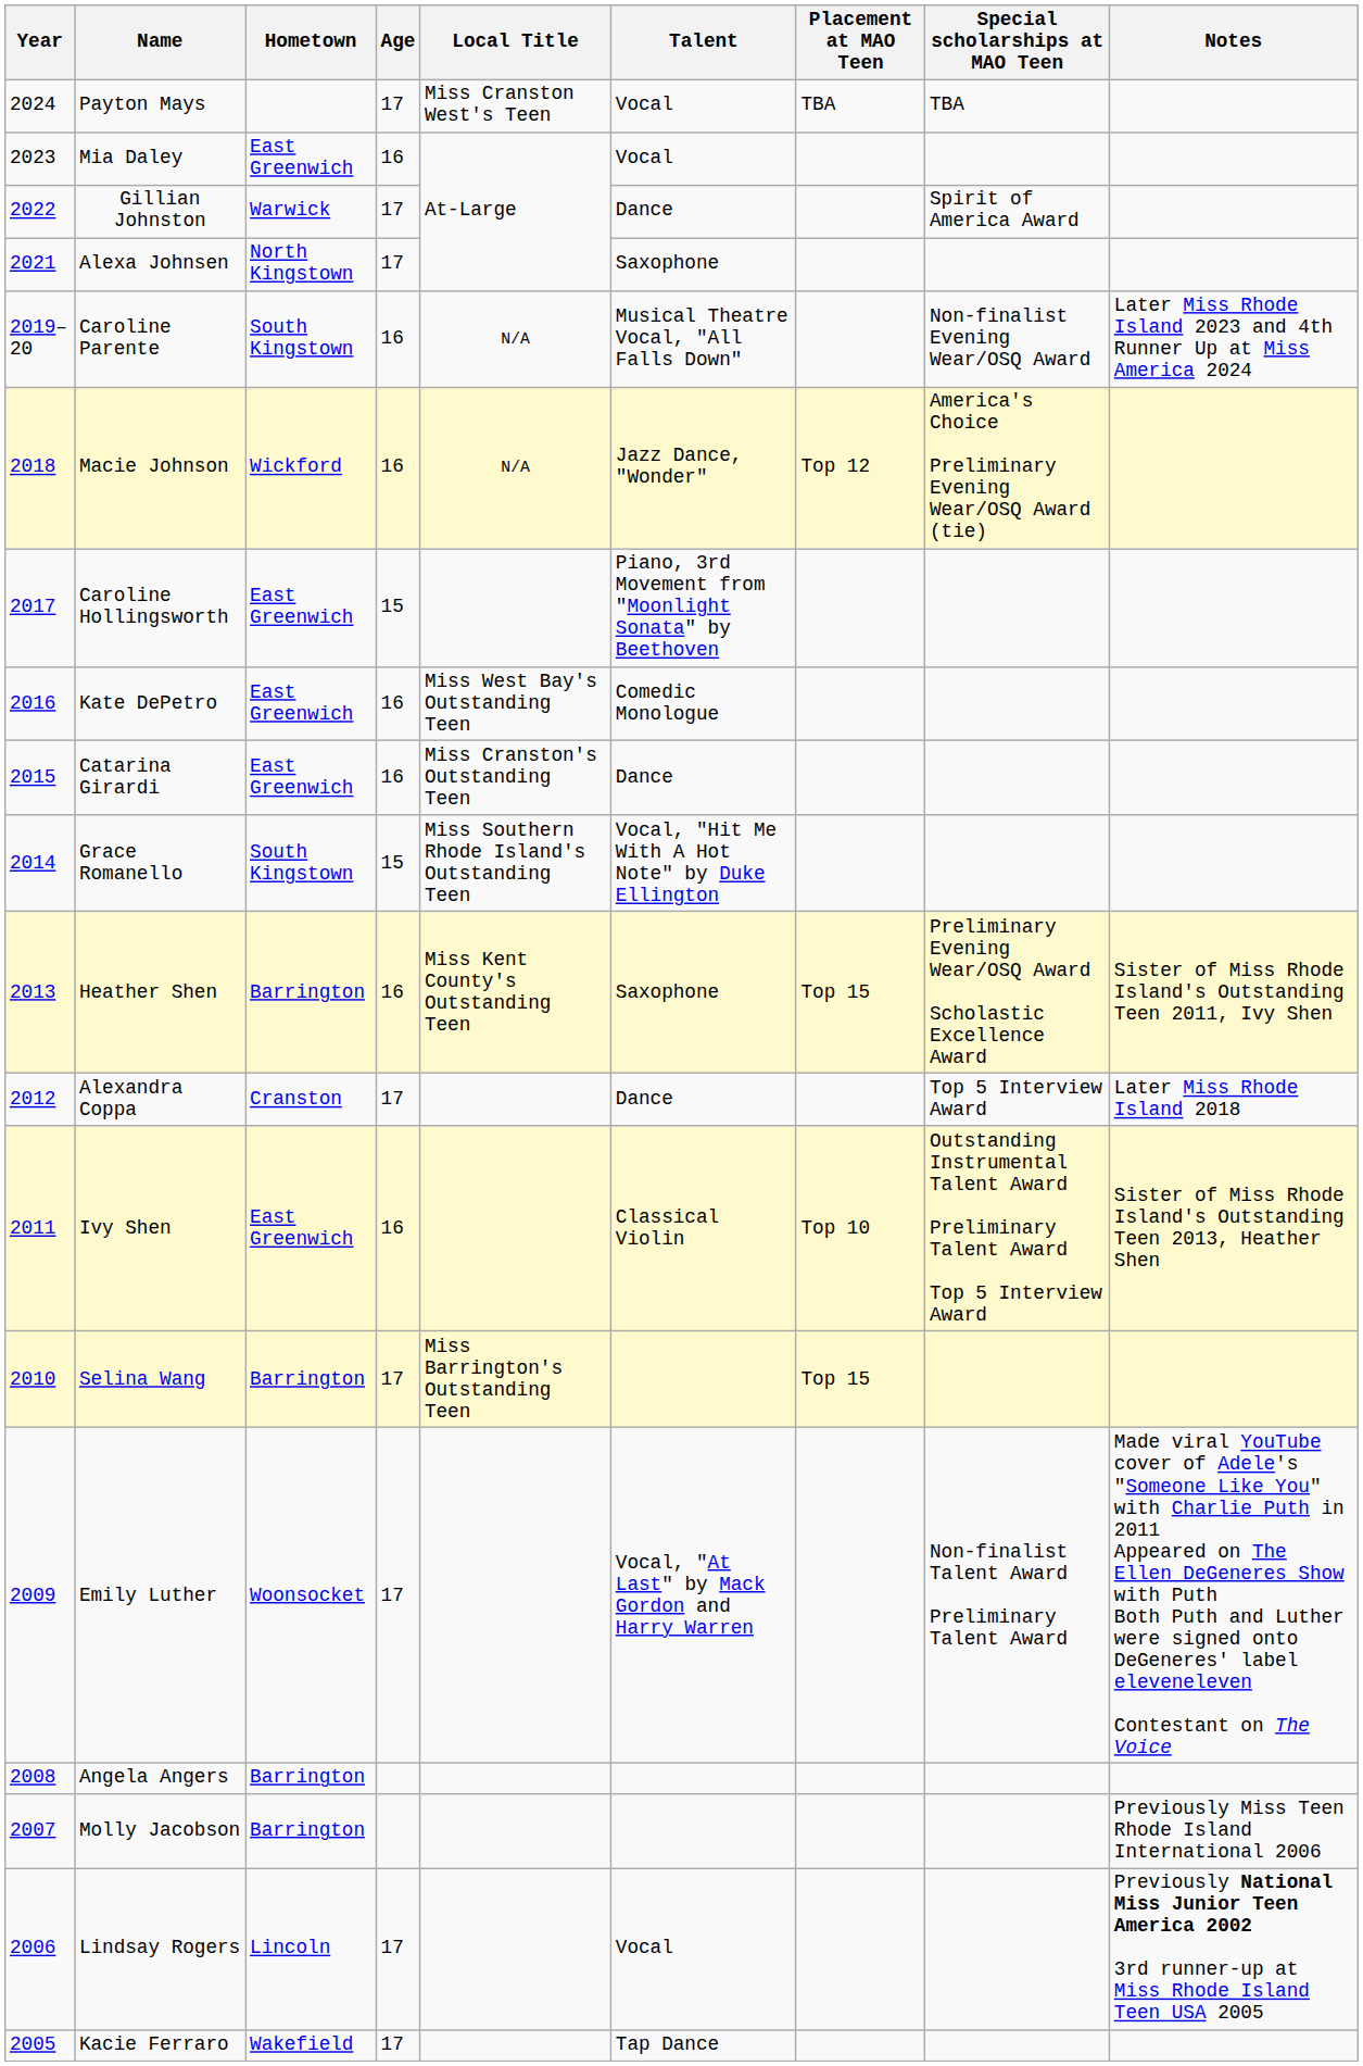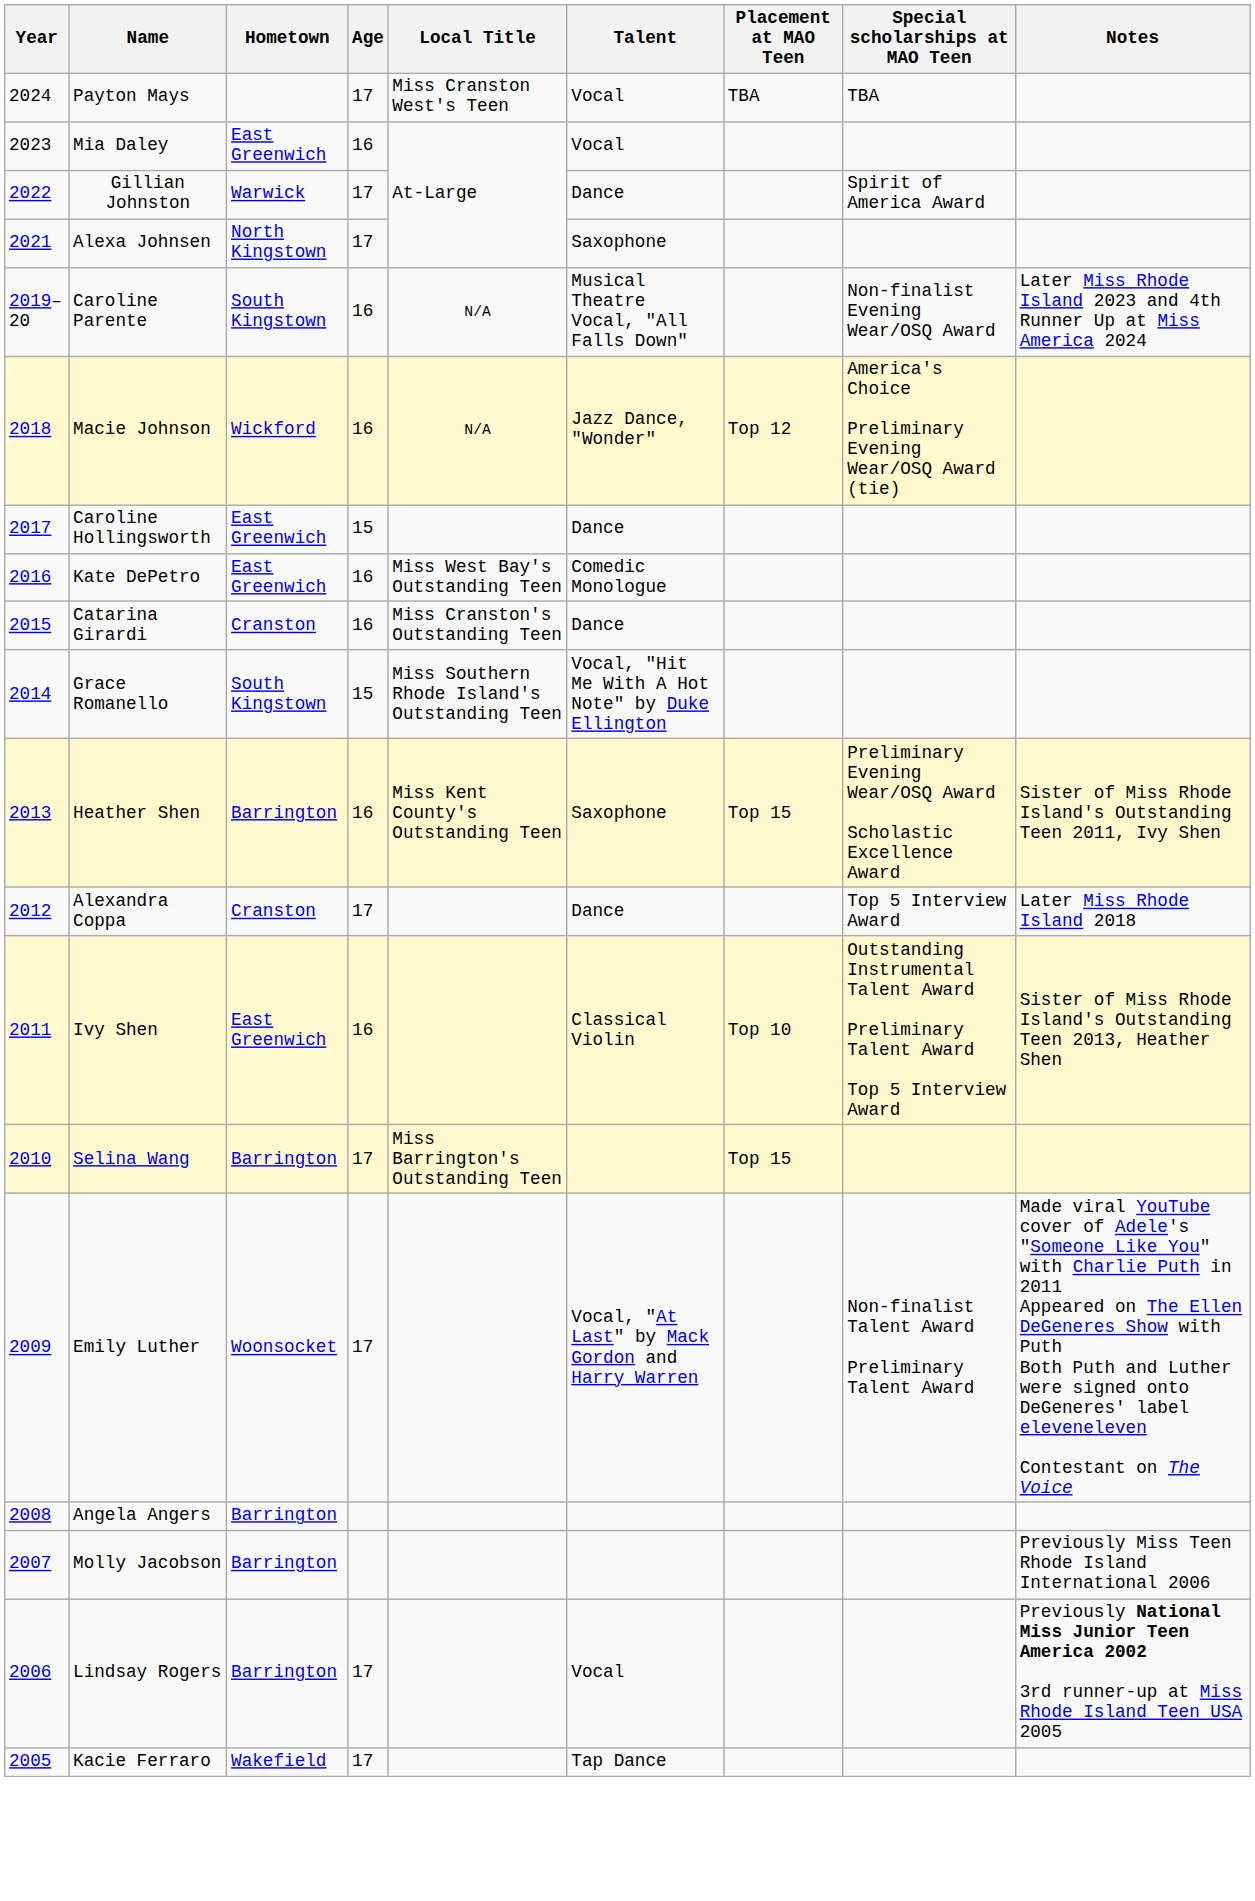 <table class="wikitable"style="font-size:95%;">
 <tr bgcolor="#efefef">
 <th>Year</th>
 <th>Name</th>
 <th>Hometown</th>
 <th>Age</th>
 <th>Local Title</th>
 <th>Talent</th>
 <th>Placement at MAO Teen</th>
 <th>Special scholarships at MAO Teen</th>
 <th>Notes</th>
 </tr>
 <tr>
 <td>2024</td>
 <td>Payton Mays</td>
 <td></td>
 <td>17</td>
 <td>Miss Cranston West's Teen</td>
 <td>Vocal</td>
 <td>TBA</td>
 <td>TBA</td>
 <td></td>
 </tr>
 <tr>
 <td>2023</td>
 <td>Mia Daley</td>
 <td><a href='#'>East Greenwich</a></td>
 <td>16</td>
 <td rowspan="3">At-Large</td>
 <td>Vocal</td>
 <td></td>
 <td></td>
 <td></td>
 </tr>
 <tr>
 <td><a href='#'>2022</a></td>
 <td align="center">Gillian Johnston</td>
 <td><a href='#'>Warwick</a></td>
 <td>17</td>
 <td>Dance</td>
 <td></td>
 <td>Spirit of America Award</td>
 <td></td>
 </tr>
 <tr>
 <td><a href='#'>2021</a></td>
 <td>Alexa Johnsen</td>
 <td><a href='#'>North Kingstown</a></td>
 <td>17</td>
 <td>Saxophone</td>
 <td></td>
 <td></td>
 <td></td>
 </tr>
 <tr>
 <td><a href='#'>2019</a>–20</td>
 <td>Caroline Parente</td>
 <td><a href='#'>South Kingstown</a></td>
 <td>16</td>
 <td style="text-align:center;"><small>N/A</small></td>
 <td>Musical Theatre Vocal, "All Falls Down"</td>
 <td></td>
 <td>Non-finalist Evening Wear/OSQ Award</td>
 <td>Later <a href='#'>Miss Rhode Island</a> 2023 and 4th Runner Up at <a href='#'>Miss America</a> 2024</td>
 </tr>
 <tr style="background-color:#FFFACD;">
 <td><a href='#'>2018</a></td>
 <td>Macie Johnson</td>
 <td><a href='#'>Wickford</a></td>
 <td>16</td>
 <td style="text-align:center;"><small>N/A</small></td>
 <td>Jazz Dance, "Wonder"</td>
 <td>Top 12</td>
 <td>America's Choice<br><br>Preliminary Evening Wear/OSQ Award (tie)</td>
 <td></td>
 </tr>
 <tr>
 <td><a href='#'>2017</a></td>
 <td>Caroline Hollingsworth</td>
 <td><a href='#'>East Greenwich</a></td>
 <td>15</td>
 <td></td>
-<td>Piano, 3rd Movement from "<a href='#'>Moonlight Sonata</a>" by <a href='#'>Beethoven</a></td>
+<td>Dance</td>
 <td></td>
 <td></td>
 <td></td>
 </tr>
 <tr>
 <td><a href='#'>2016</a></td>
 <td>Kate DePetro</td>
 <td><a href='#'>East Greenwich</a></td>
 <td>16</td>
 <td>Miss West Bay's Outstanding Teen</td>
 <td>Comedic Monologue</td>
 <td></td>
 <td></td>
 <td></td>
 </tr>
 <tr>
 <td><a href='#'>2015</a></td>
 <td>Catarina Girardi</td>
-<td><a href='#'>East Greenwich</a></td>
+<td><a href='#'>Cranston</a></td>
 <td>16</td>
 <td>Miss Cranston's Outstanding Teen</td>
 <td>Dance</td>
 <td></td>
 <td></td>
 <td></td>
 </tr>
 <tr>
 <td><a href='#'>2014</a></td>
 <td>Grace Romanello</td>
 <td><a href='#'>South Kingstown</a></td>
 <td>15</td>
 <td>Miss Southern Rhode Island's Outstanding Teen</td>
 <td>Vocal, "Hit Me With A Hot Note" by <a href='#'>Duke Ellington</a></td>
 <td></td>
 <td></td>
 <td></td>
 </tr>
 <tr style="background-color:#FFFACD;">
 <td><a href='#'>2013</a></td>
 <td>Heather Shen</td>
 <td><a href='#'>Barrington</a></td>
 <td>16</td>
 <td>Miss Kent County's Outstanding Teen</td>
 <td>Saxophone</td>
 <td>Top 15</td>
 <td>Preliminary Evening Wear/OSQ Award<br><br>Scholastic Excellence Award</td>
 <td>Sister of Miss Rhode Island's Outstanding Teen 2011, Ivy Shen</td>
 </tr>
 <tr>
 <td><a href='#'>2012</a></td>
 <td>Alexandra Coppa</td>
 <td><a href='#'>Cranston</a></td>
 <td>17</td>
 <td></td>
 <td>Dance</td>
 <td></td>
 <td>Top 5 Interview Award</td>
 <td>Later <a href='#'>Miss Rhode Island</a> 2018</td>
 </tr>
 <tr style="background-color:#FFFACD;">
 <td><a href='#'>2011</a></td>
 <td>Ivy Shen</td>
 <td><a href='#'>East Greenwich</a></td>
 <td>16</td>
 <td></td>
 <td>Classical Violin</td>
 <td>Top 10</td>
 <td>Outstanding Instrumental Talent Award<br><br>Preliminary Talent Award<br><br>Top 5 Interview Award</td>
 <td>Sister of Miss Rhode Island's Outstanding Teen 2013, Heather Shen</td>
 </tr>
 <tr style="background-color:#FFFACD;">
 <td><a href='#'>2010</a></td>
 <td><a href='#'>Selina Wang</a></td>
 <td><a href='#'>Barrington</a></td>
 <td>17</td>
 <td>Miss Barrington's Outstanding Teen</td>
 <td></td>
 <td>Top 15</td>
 <td></td>
 <td></td>
 </tr>
 <tr>
 <td><a href='#'>2009</a></td>
 <td>Emily Luther</td>
 <td><a href='#'>Woonsocket</a></td>
 <td>17</td>
 <td></td>
 <td>Vocal, "<a href='#'>At Last</a>" by <a href='#'>Mack Gordon</a> and <a href='#'>Harry Warren</a></td>
 <td></td>
 <td>Non-finalist Talent Award<br><br>Preliminary Talent Award</td>
 <td>Made viral <a href='#'>YouTube</a> cover of <a href='#'>Adele</a>'s "<a href='#'>Someone Like You</a>" with <a href='#'>Charlie Puth</a> in 2011<br>Appeared on <a href='#'>The Ellen DeGeneres Show</a> with Puth<br>Both Puth and Luther were signed onto DeGeneres' label <a href='#'>eleveneleven</a><br><br>Contestant on <em><a href='#'>The Voice</a></em></td>
 </tr>
 <tr>
 <td><a href='#'>2008</a></td>
 <td>Angela Angers</td>
 <td><a href='#'>Barrington</a></td>
 <td></td>
 <td></td>
 <td></td>
 <td></td>
 <td></td>
 <td></td>
 </tr>
 <tr>
 <td><a href='#'>2007</a></td>
 <td>Molly Jacobson</td>
 <td><a href='#'>Barrington</a></td>
 <td></td>
 <td></td>
 <td></td>
 <td></td>
 <td></td>
 <td>Previously Miss Teen Rhode Island International 2006</td>
 </tr>
 <tr>
 <td><a href='#'>2006</a></td>
 <td>Lindsay Rogers</td>
-<td><a href='#'>Lincoln</a></td>
+<td><a href='#'>Barrington</a></td>
 <td>17</td>
 <td></td>
 <td>Vocal</td>
 <td></td>
 <td></td>
 <td>Previously <strong>National Miss Junior Teen America 2002</strong><br><br>3rd runner-up at <a href='#'>Miss Rhode Island Teen USA</a> 2005</td>
 </tr>
 <tr>
 <td><a href='#'>2005</a></td>
 <td>Kacie Ferraro</td>
 <td><a href='#'>Wakefield</a></td>
 <td>17</td>
 <td></td>
 <td>Tap Dance</td>
 <td></td>
 <td></td>
 <td></td>
 </tr>
 </table>
